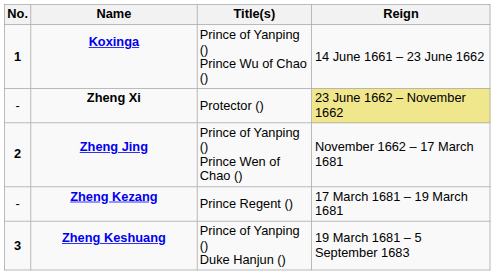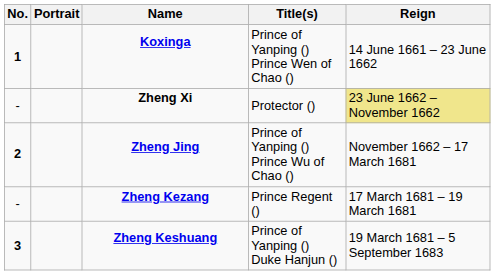 <table class=wikitable>
 <tr>
 <th>No.</th>
+<th>Portrait</th>
 <th width=200>Name<br></th>
 <th>Title(s)</th>
 <th>Reign</th>
 </tr>
 <tr>
 <td align=center><strong>1</strong></td>
+<td></td>
 <td align=center><strong><a href='#'>Koxinga</a> <br></strong><br><br></td>
-<td>Prince of Yanping ()<br>Prince Wu of Chao ()</td>
+<td>Prince of Yanping ()<br>Prince Wen of Chao ()</td>
 <td>14 June 1661 – 23 June 1662</td>
 </tr>
 <tr>
 <td align=center>-</td>
+<td></td>
 <td align=center><strong>Zheng Xi</strong><br><br></td>
 <td>Protector ()</td>
 <td style="background: khaki;">23 June 1662 – November 1662</td>
 </tr>
 <tr>
 <td align=center><strong>2</strong></td>
+<td></td>
 <td align=center><strong><a href='#'>Zheng Jing</a></strong><br><br></td>
-<td>Prince of Yanping ()<br>Prince Wen of Chao ()</td>
+<td>Prince of Yanping ()<br>Prince Wu of Chao ()</td>
 <td>November 1662 – 17 March 1681</td>
 </tr>
 <tr>
 <td align=center>-</td>
+<td></td>
 <td align=center><strong><a href='#'>Zheng Kezang</a></strong><br><br></td>
 <td>Prince Regent ()</td>
 <td>17 March 1681 – 19 March 1681</td>
 </tr>
 <tr>
 <td align=center><strong>3</strong></td>
+<td></td>
 <td align=center><strong><a href='#'>Zheng Keshuang</a></strong><br><br></td>
 <td>Prince of Yanping ()<br> Duke Hanjun ()</td>
 <td>19 March 1681 – 5 September 1683</td>
 </tr>
 </table>
